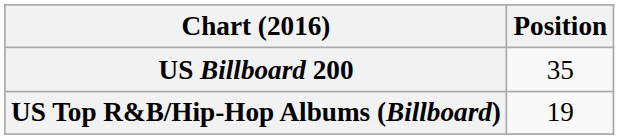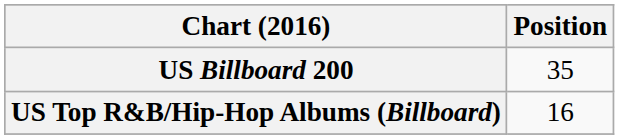 <table class="wikitable sortable plainrowheaders" style="text-align:center">
 <tr>
 <th scope="col">Chart (2016)</th>
 <th scope="col">Position</th>
 </tr>
 <tr>
 <th scope="row">US <em>Billboard</em> 200</th>
 <td>35</td>
 </tr>
 <tr>
 <th scope="row">US Top R&B/Hip-Hop Albums (<em>Billboard</em>)</th>
-<td>19</td>
+<td>16</td>
 </tr>
 </table>
